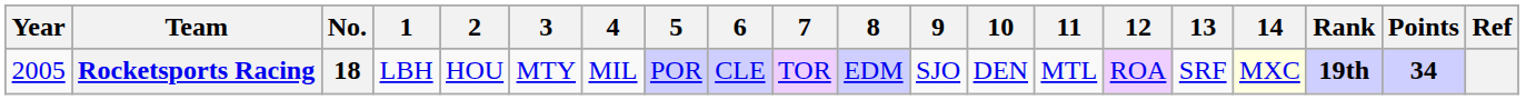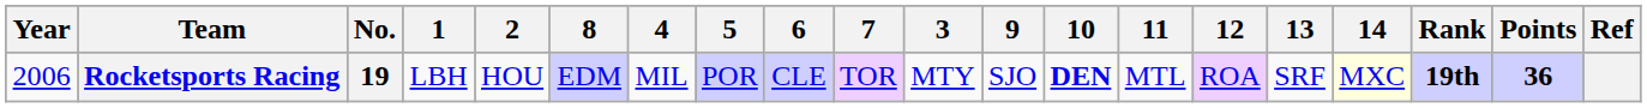 <table class="wikitable" style="text-align:center; font-size:85%">
 <tr>
 <th>Year</th>
 <th>Team</th>
 <th>No.</th>
 <th>1</th>
 <th>2</th>
-<th>3</th>
+<th>8</th>
 <th>4</th>
 <th>5</th>
 <th>6</th>
 <th>7</th>
-<th>8</th>
+<th>3</th>
 <th>9</th>
 <th>10</th>
 <th>11</th>
 <th>12</th>
 <th>13</th>
 <th>14</th>
 <th>Rank</th>
 <th>Points</th>
 <th>Ref</th>
 </tr>
 <tr>
-<td><a href='#'>2005</a></td>
+<td><a href='#'>2006</a></td>
 <th nowrap><a href='#'>Rocketsports Racing</a></th>
-<th>18</th>
+<th>19</th>
 <td><a href='#'>LBH</a></td>
 <td><a href='#'>HOU</a></td>
-<td><a href='#'>MTY</a></td>
+<td style="background:#CFCFFF;"><a href='#'>EDM</a><br></td>
 <td><a href='#'>MIL</a></td>
 <td style="background:#CFCFFF;"><a href='#'>POR</a><br></td>
 <td style="background:#CFCFFF;"><a href='#'>CLE</a><br></td>
 <td style="background:#EFCFFF;"><a href='#'>TOR</a><br></td>
-<td style="background:#CFCFFF;"><a href='#'>EDM</a><br></td>
+<td><a href='#'>MTY</a></td>
 <td><a href='#'>SJO</a></td>
-<td><a href='#'>DEN</a></td>
+<td><strong><a href='#'>DEN</a></strong></td>
 <td><a href='#'>MTL</a></td>
 <td style="background:#EFCFFF;"><a href='#'>ROA</a><br></td>
 <td><a href='#'>SRF</a></td>
 <td style="background: lightyellow;"><a href='#'>MXC</a></td>
 <td style="background:#CFCFFF;"><strong>19th</strong></td>
-<td style="background:#CFCFFF;"><strong>34</strong></td>
+<td style="background:#CFCFFF;"><strong>36</strong></td>
 <th></th>
 </tr>
 </table>
